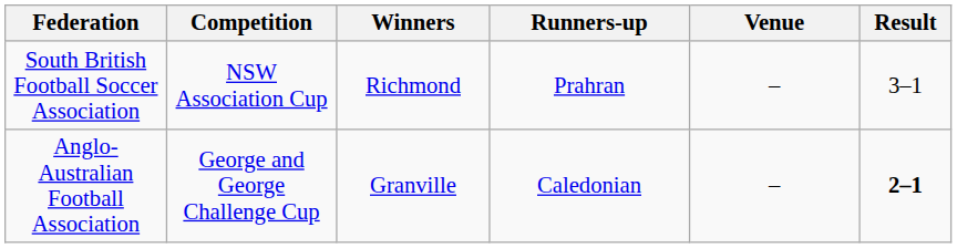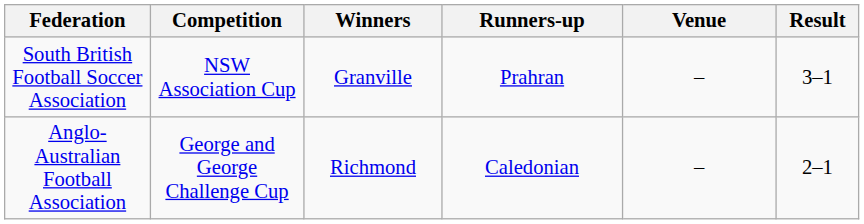 <table class="wikitable" width="75%">
 <tr>
 <th style="width:10em">Federation</th>
 <th style="width:10em">Competition</th>
 <th style="width:10em">Winners</th>
 <th style="width:15em">Runners-up</th>
 <th style="width:15em">Venue</th>
 <th style="width:05em">Result</th>
 </tr>
 <tr>
 <td align="center"><a href='#'>South British Football Soccer Association</a></td>
 <td align="center"><a href='#'>NSW Association Cup</a></td>
-<td align="center"><a href='#'>Richmond</a></td>
+<td align="center"><a href='#'>Granville</a></td>
 <td align="center"><a href='#'>Prahran</a></td>
 <td align="center">–</td>
 <td align="center">3–1</td>
 </tr>
 <tr>
 <td align="center"><a href='#'>Anglo-Australian Football Association</a></td>
 <td align="center"><a href='#'>George and George Challenge Cup</a></td>
-<td align="center"><a href='#'>Granville</a></td>
+<td align="center"><a href='#'>Richmond</a></td>
 <td align="center"><a href='#'>Caledonian</a></td>
 <td align="center">–</td>
-<td align="center"><strong>2–1</strong></td>
+<td align="center">2–1</td>
 </tr>
 </table>
